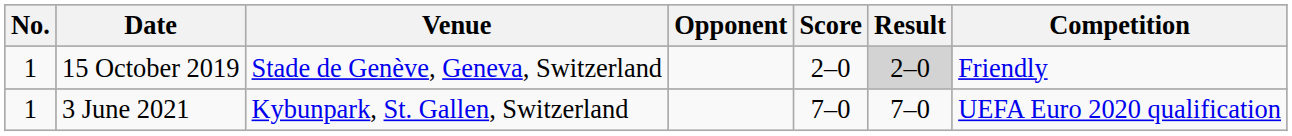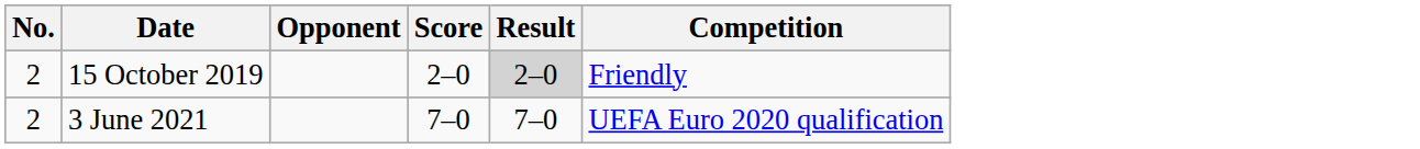 <table class="wikitable sortable">
 <tr>
 <th scope="col">No.</th>
 <th scope="col">Date</th>
-<th scope="col">Venue</th>
 <th scope="col">Opponent</th>
 <th scope="col">Score</th>
 <th scope="col">Result</th>
 <th scope="col">Competition</th>
 </tr>
 <tr>
-<td align="center">1</td>
+<td align="center">2</td>
 <td>15 October 2019</td>
-<td><a href='#'>Stade de Genève</a>, <a href='#'>Geneva</a>, Switzerland</td>
 <td></td>
 <td align="center">2–0</td>
 <td align="center" style="background: lightgrey;">2–0</td>
 <td><a href='#'>Friendly</a></td>
 </tr>
 <tr>
-<td align="center">1</td>
+<td align="center">2</td>
 <td>3 June 2021</td>
-<td><a href='#'>Kybunpark</a>, <a href='#'>St. Gallen</a>, Switzerland</td>
 <td></td>
 <td align="center">7–0</td>
 <td align="center">7–0</td>
 <td><a href='#'>UEFA Euro 2020 qualification</a></td>
 </tr>
 </table>
